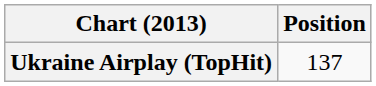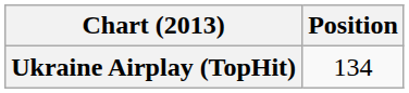 <table class="wikitable plainrowheaders" style="text-align:center;">
 <tr>
 <th scope="col">Chart (2013)</th>
 <th scope="col">Position</th>
 </tr>
 <tr>
 <th scope="row">Ukraine Airplay (TopHit)</th>
-<td>137</td>
+<td>134</td>
 </tr>
 </table>
